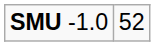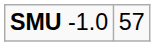 <table class="wikitable" style="margin-right: auto; margin-right: auto; border: none;">
 <tr align="center">
 </tr>
 <tr align="center">
 <td><strong>SMU</strong> -1.0</td>
-<td>52</td>
+<td>57</td>
 </tr>
 </table>
